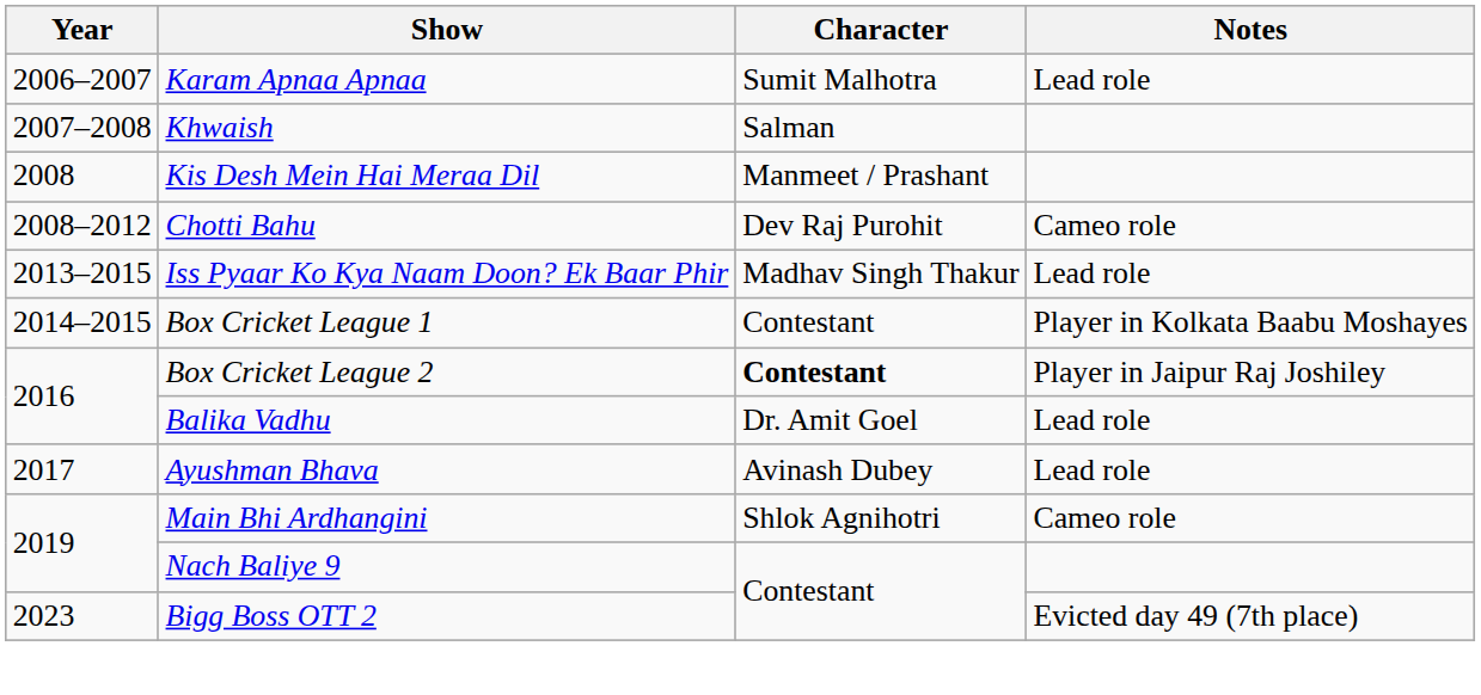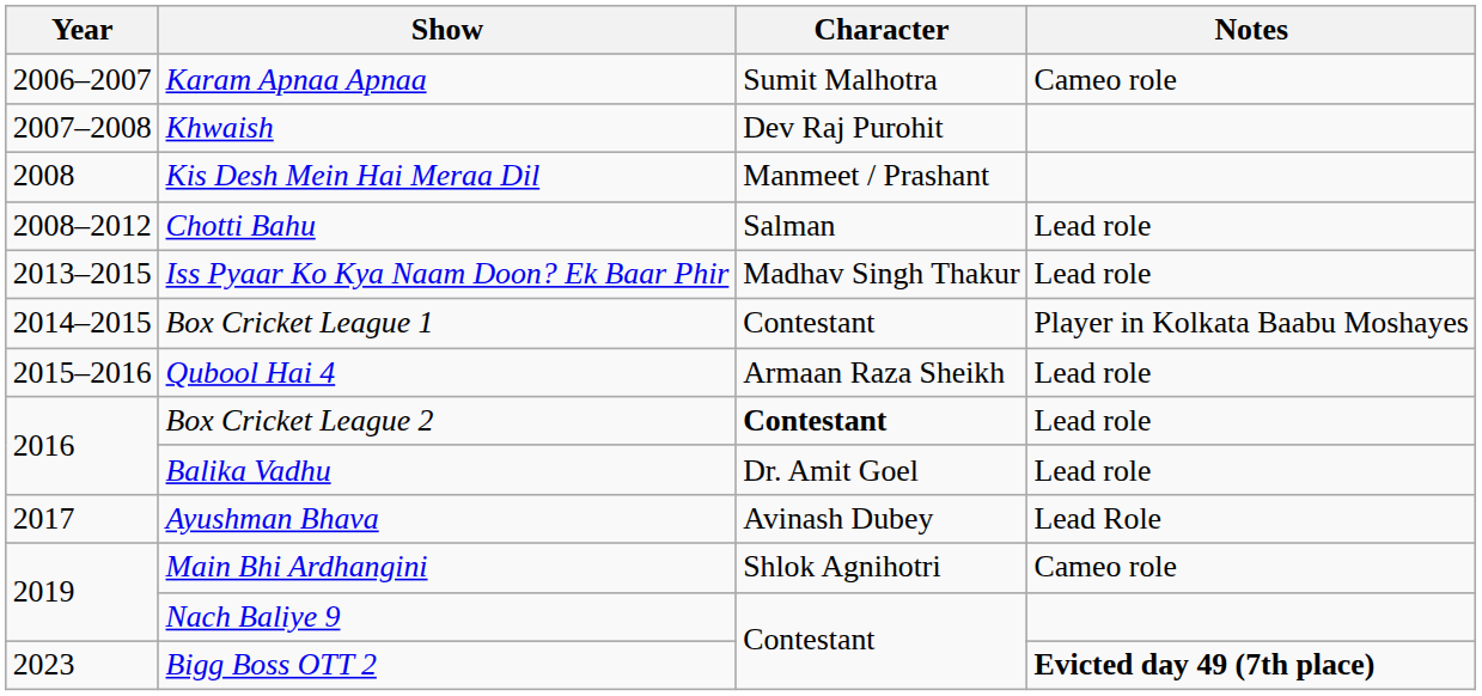 <table class="wikitable sortable">
 <tr>
 <th>Year</th>
 <th>Show</th>
 <th>Character</th>
 <th>Notes</th>
 </tr>
 <tr>
 <td>2006–2007</td>
 <td><em><a href='#'>Karam Apnaa Apnaa</a></em></td>
 <td>Sumit Malhotra</td>
-<td>Lead role</td>
+<td>Cameo role</td>
 </tr>
 <tr>
 <td>2007–2008</td>
 <td><em><a href='#'>Khwaish</a></em></td>
-<td>Salman</td>
+<td>Dev Raj Purohit</td>
 <td></td>
 </tr>
 <tr>
 <td>2008</td>
 <td><em><a href='#'>Kis Desh Mein Hai Meraa Dil</a></em></td>
 <td>Manmeet / Prashant</td>
 <td></td>
 </tr>
 <tr>
 <td>2008–2012</td>
 <td><em><a href='#'>Chotti Bahu</a></em></td>
-<td>Dev Raj Purohit</td>
-<td>Cameo role</td>
+<td>Salman</td>
+<td>Lead role</td>
 </tr>
 <tr>
 <td>2013–2015</td>
 <td><em><a href='#'>Iss Pyaar Ko Kya Naam Doon? Ek Baar Phir</a></em></td>
 <td>Madhav Singh Thakur</td>
 <td>Lead role</td>
 </tr>
 <tr>
 <td>2014–2015</td>
 <td><em>Box Cricket League 1</em></td>
 <td>Contestant</td>
 <td>Player in Kolkata Baabu Moshayes</td>
 </tr>
 <tr>
+<td>2015–2016</td>
+<td><em><a href='#'>Qubool Hai 4</a></em></td>
+<td>Armaan Raza Sheikh</td>
+<td>Lead role</td>
+</tr>
+<tr>
 <td rowspan="2">2016</td>
 <td><em>Box Cricket League 2</em></td>
 <td><strong>Contestant</strong></td>
-<td>Player in Jaipur Raj Joshiley</td>
+<td>Lead role</td>
 </tr>
 <tr>
 <td><em><a href='#'>Balika Vadhu</a></em></td>
 <td>Dr. Amit Goel</td>
 <td>Lead role</td>
 </tr>
 <tr>
 <td rowspan=“2”>2017</td>
 <td><em><a href='#'>Ayushman Bhava</a></em></td>
 <td>Avinash Dubey</td>
-<td>Lead role</td>
+<td>Lead Role</td>
 </tr>
 <tr>
 <td rowspan="2">2019</td>
 <td><em><a href='#'>Main Bhi Ardhangini</a></em></td>
 <td>Shlok Agnihotri</td>
 <td>Cameo role</td>
 </tr>
 <tr>
 <td><em><a href='#'>Nach Baliye 9</a></em></td>
 <td rowspan="2">Contestant</td>
 <td></td>
 </tr>
 <tr>
 <td>2023</td>
 <td><em><a href='#'>Bigg Boss OTT 2</a></em></td>
-<td>Evicted day 49 (7th place)</td>
+<td><strong>Evicted day 49 (7th place)</strong></td>
 </tr>
 </table>
